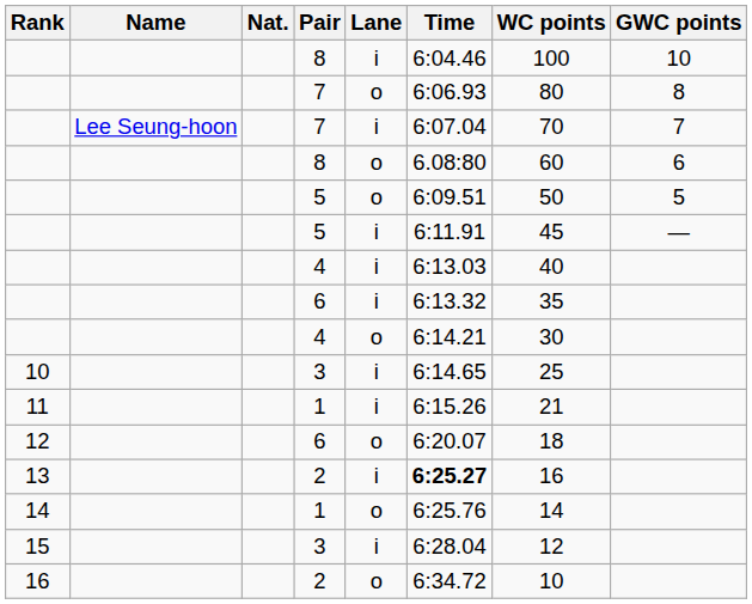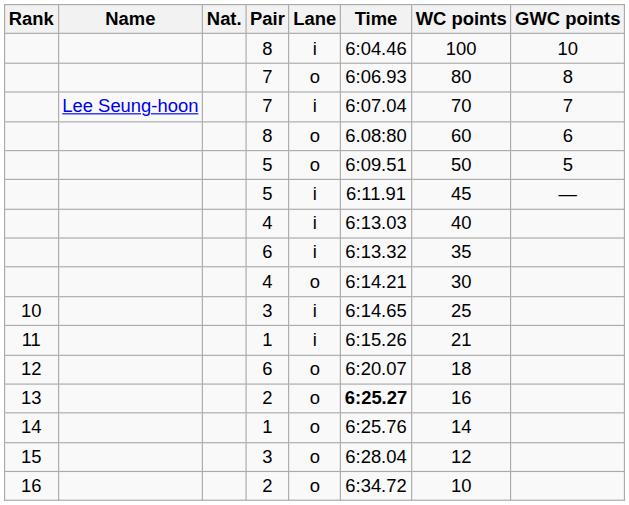 <table class="wikitable sortable" style="text-align:center">
 <tr>
 <th>Rank</th>
 <th>Name</th>
 <th>Nat.</th>
 <th>Pair</th>
 <th>Lane</th>
 <th>Time</th>
 <th>WC points</th>
 <th>GWC points</th>
 </tr>
 <tr>
 <td></td>
 <td align=left></td>
 <td></td>
 <td>8</td>
 <td>i</td>
 <td>6:04.46</td>
 <td>100</td>
 <td>10</td>
 </tr>
 <tr>
 <td></td>
 <td align=left></td>
 <td></td>
 <td>7</td>
 <td>o</td>
 <td>6:06.93</td>
 <td>80</td>
 <td>8</td>
 </tr>
 <tr>
 <td></td>
 <td align=left><a href='#'>Lee Seung-hoon</a></td>
 <td></td>
 <td>7</td>
 <td>i</td>
 <td>6:07.04</td>
 <td>70</td>
 <td>7</td>
 </tr>
 <tr>
 <td></td>
 <td align=left></td>
 <td></td>
 <td>8</td>
 <td>o</td>
 <td>6.08:80</td>
 <td>60</td>
 <td>6</td>
 </tr>
 <tr>
 <td></td>
 <td align=left></td>
 <td></td>
 <td>5</td>
 <td>o</td>
 <td>6:09.51</td>
 <td>50</td>
 <td>5</td>
 </tr>
 <tr>
 <td></td>
 <td align=left></td>
 <td></td>
 <td>5</td>
 <td>i</td>
 <td>6:11.91</td>
 <td>45</td>
 <td>—</td>
 </tr>
 <tr>
 <td></td>
 <td align=left></td>
 <td></td>
 <td>4</td>
 <td>i</td>
 <td>6:13.03</td>
 <td>40</td>
 <td></td>
 </tr>
 <tr>
 <td></td>
 <td align=left></td>
 <td></td>
 <td>6</td>
 <td>i</td>
 <td>6:13.32</td>
 <td>35</td>
 <td></td>
 </tr>
 <tr>
 <td></td>
 <td align=left></td>
 <td></td>
 <td>4</td>
 <td>o</td>
 <td>6:14.21</td>
 <td>30</td>
 <td></td>
 </tr>
 <tr>
 <td>10</td>
 <td align=left></td>
 <td></td>
 <td>3</td>
 <td>i</td>
 <td>6:14.65</td>
 <td>25</td>
 <td></td>
 </tr>
 <tr>
 <td>11</td>
 <td align=left></td>
 <td></td>
 <td>1</td>
 <td>i</td>
 <td>6:15.26</td>
 <td>21</td>
 <td></td>
 </tr>
 <tr>
 <td>12</td>
 <td align=left></td>
 <td></td>
 <td>6</td>
 <td>o</td>
 <td>6:20.07</td>
 <td>18</td>
 <td></td>
 </tr>
 <tr>
 <td>13</td>
 <td align=left></td>
 <td></td>
 <td>2</td>
-<td>i</td>
+<td>o</td>
 <td><strong>6:25.27</strong></td>
 <td>16</td>
 <td></td>
 </tr>
 <tr>
 <td>14</td>
 <td align=left></td>
 <td></td>
 <td>1</td>
 <td>o</td>
 <td>6:25.76</td>
 <td>14</td>
 <td></td>
 </tr>
 <tr>
 <td>15</td>
 <td align=left></td>
 <td></td>
 <td>3</td>
-<td>i</td>
+<td>o</td>
 <td>6:28.04</td>
 <td>12</td>
 <td></td>
 </tr>
 <tr>
 <td>16</td>
 <td align=left></td>
 <td></td>
 <td>2</td>
 <td>o</td>
 <td>6:34.72</td>
 <td>10</td>
 <td></td>
 </tr>
 </table>
